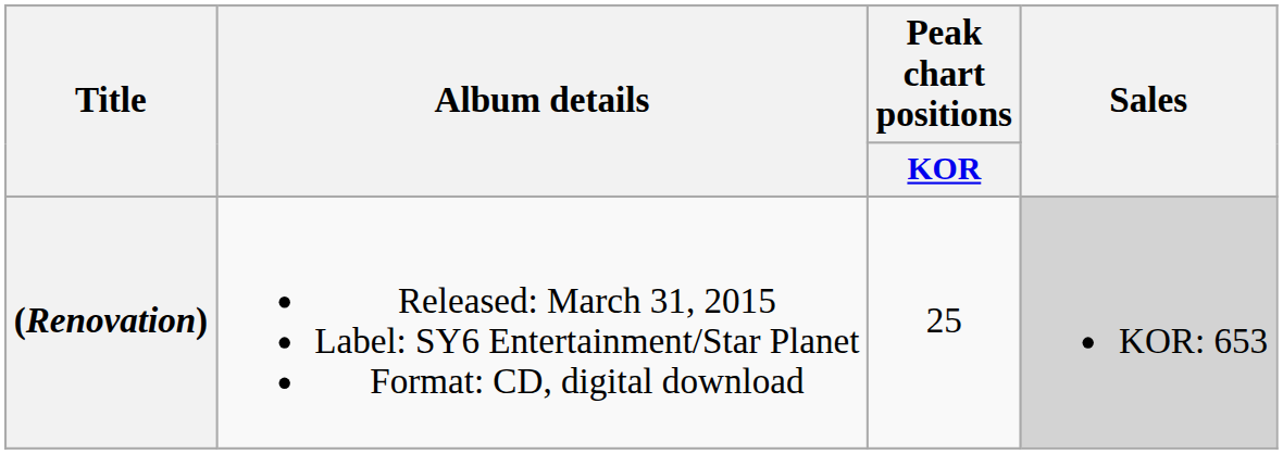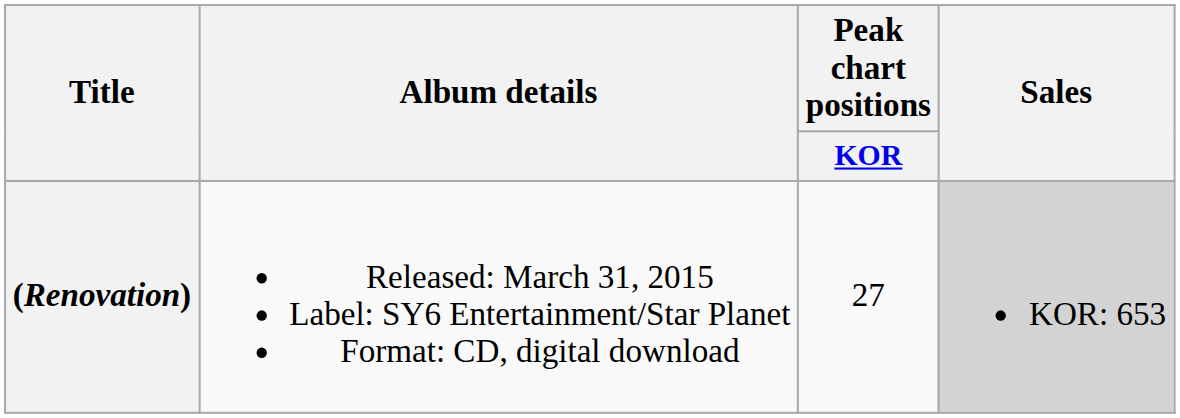 <table class="wikitable plainrowheaders" style="text-align:center;">
 <tr>
 <th scope="col" rowspan="2">Title</th>
 <th scope="col" rowspan="2">Album details</th>
 <th scope="col" colspan="1">Peak chart positions</th>
 <th scope="col" rowspan="2">Sales</th>
 </tr>
 <tr>
 <th scope="col" style="width:3.5em;font-size:90%;"><a href='#'>KOR</a><br></th>
 </tr>
 <tr>
 <th scope="row"> (<em>Renovation</em>)</th>
 <td><br><ul><li>Released: March 31, 2015</li><li>Label: SY6 Entertainment/Star Planet</li><li>Format: CD, digital download</li></ul></td>
-<td>25</td>
+<td>27</td>
 <td style="background: lightgrey;"><br><ul><li>KOR: 653</li></ul></td>
 </tr>
 </table>
